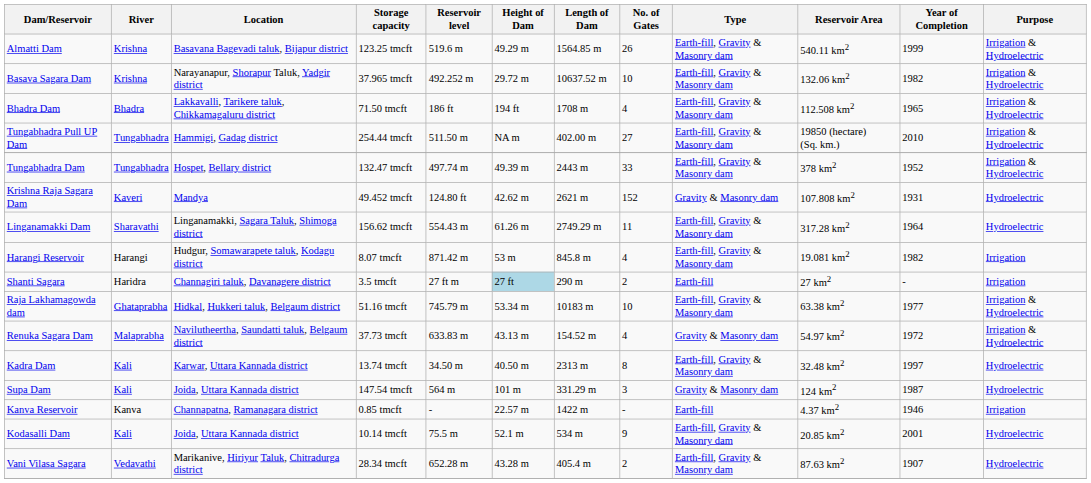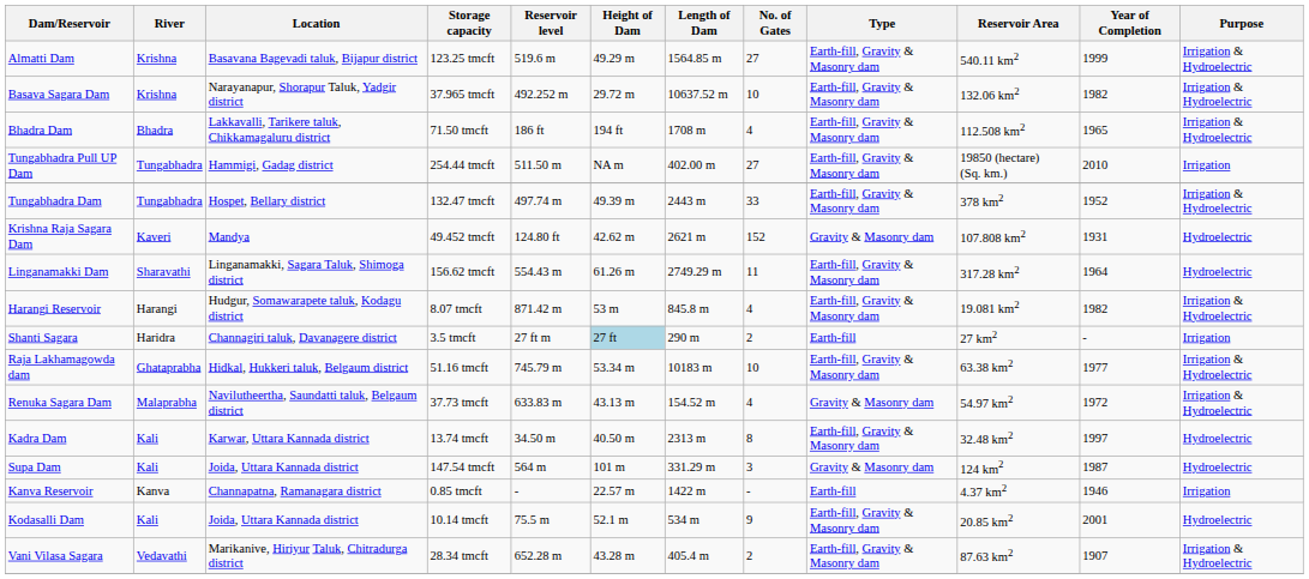 <table class="wikitable sortable" style="font-size: 95%;">
 <tr>
 <th>Dam/Reservoir</th>
 <th>River</th>
 <th>Location</th>
 <th>Storage capacity</th>
 <th>Reservoir level</th>
 <th>Height of Dam</th>
 <th>Length of Dam</th>
 <th>No. of Gates</th>
 <th>Type</th>
 <th>Reservoir Area</th>
 <th>Year of Completion</th>
 <th>Purpose</th>
 </tr>
 <tr>
 <td><a href='#'>Almatti Dam</a></td>
 <td><a href='#'>Krishna</a></td>
 <td><a href='#'>Basavana Bagevadi taluk</a>, <a href='#'>Bijapur district</a></td>
 <td>123.25 tmcft</td>
 <td>519.6 m</td>
 <td>49.29 m</td>
 <td>1564.85 m</td>
-<td>26</td>
+<td>27</td>
 <td><a href='#'>Earth-fill</a>, <a href='#'>Gravity</a> & <a href='#'>Masonry dam</a></td>
 <td>540.11 km<sup>2</sup></td>
 <td>1999</td>
 <td><a href='#'>Irrigation</a> & <a href='#'>Hydroelectric</a></td>
 </tr>
 <tr>
 <td><a href='#'>Basava Sagara Dam</a></td>
 <td><a href='#'>Krishna</a></td>
 <td>Narayanapur, <a href='#'>Shorapur</a> Taluk, <a href='#'>Yadgir district</a></td>
 <td>37.965 tmcft</td>
 <td>492.252 m</td>
 <td>29.72 m</td>
 <td>10637.52 m</td>
 <td>10</td>
 <td><a href='#'>Earth-fill</a>, <a href='#'>Gravity</a> & <a href='#'>Masonry dam</a></td>
 <td>132.06 km<sup>2</sup></td>
 <td>1982</td>
 <td><a href='#'>Irrigation</a> & <a href='#'>Hydroelectric</a></td>
 </tr>
 <tr>
 <td><a href='#'>Bhadra Dam</a></td>
 <td><a href='#'>Bhadra</a></td>
 <td><a href='#'>Lakkavalli</a>, <a href='#'>Tarikere taluk</a>, <a href='#'>Chikkamagaluru district</a></td>
 <td>71.50 tmcft</td>
 <td>186 ft</td>
 <td>194 ft</td>
 <td>1708 m</td>
 <td>4</td>
 <td><a href='#'>Earth-fill</a>, <a href='#'>Gravity</a> & <a href='#'>Masonry dam</a></td>
 <td>112.508 km<sup>2</sup></td>
 <td>1965</td>
 <td><a href='#'>Irrigation</a> & <a href='#'>Hydroelectric</a></td>
 </tr>
 <tr>
 <td><a href='#'>Tungabhadra Pull UP Dam</a></td>
 <td><a href='#'>Tungabhadra</a></td>
 <td><a href='#'>Hammigi</a>, <a href='#'>Gadag district</a></td>
 <td>254.44 tmcft</td>
 <td>511.50 m</td>
 <td>NA m</td>
 <td>402.00 m</td>
 <td>27</td>
 <td><a href='#'>Earth-fill</a>, <a href='#'>Gravity</a> & <a href='#'>Masonry dam</a></td>
 <td>19850 (hectare)  (Sq. km.)</td>
 <td>2010</td>
-<td><a href='#'>Irrigation</a> & <a href='#'>Hydroelectric</a></td>
+<td><a href='#'>Irrigation</a></td>
 </tr>
 <tr>
 </tr>
 <tr>
 <td><a href='#'>Tungabhadra Dam</a></td>
 <td><a href='#'>Tungabhadra</a></td>
 <td><a href='#'>Hospet</a>, <a href='#'>Bellary district</a></td>
 <td>132.47 tmcft</td>
 <td>497.74 m</td>
 <td>49.39 m</td>
 <td>2443 m</td>
 <td>33</td>
 <td><a href='#'>Earth-fill</a>, <a href='#'>Gravity</a> & <a href='#'>Masonry dam</a></td>
 <td>378 km<sup>2</sup></td>
 <td>1952</td>
 <td><a href='#'>Irrigation</a> & <a href='#'>Hydroelectric</a></td>
 </tr>
 <tr>
 <td><a href='#'>Krishna Raja Sagara Dam</a></td>
 <td><a href='#'>Kaveri</a></td>
 <td><a href='#'>Mandya</a></td>
 <td>49.452 tmcft</td>
 <td>124.80 ft</td>
 <td>42.62 m</td>
 <td>2621 m</td>
 <td>152</td>
 <td><a href='#'>Gravity</a> & <a href='#'>Masonry dam</a></td>
 <td>107.808 km<sup>2</sup></td>
 <td>1931</td>
 <td><a href='#'>Hydroelectric</a></td>
 </tr>
 <tr>
 <td><a href='#'>Linganamakki Dam</a></td>
 <td><a href='#'>Sharavathi</a></td>
 <td>Linganamakki, <a href='#'>Sagara Taluk</a>, <a href='#'>Shimoga district</a></td>
 <td>156.62 tmcft</td>
 <td>554.43 m</td>
 <td>61.26 m</td>
 <td>2749.29 m</td>
 <td>11</td>
 <td><a href='#'>Earth-fill</a>, <a href='#'>Gravity</a> & <a href='#'>Masonry dam</a></td>
 <td>317.28 km<sup>2</sup></td>
 <td>1964</td>
 <td><a href='#'>Hydroelectric</a></td>
 </tr>
 <tr>
 <td><a href='#'>Harangi Reservoir</a></td>
 <td>Harangi</td>
 <td>Hudgur, <a href='#'>Somawarapete taluk</a>, <a href='#'>Kodagu district</a></td>
 <td>8.07 tmcft</td>
 <td>871.42 m</td>
 <td>53 m</td>
 <td>845.8 m</td>
 <td>4</td>
 <td><a href='#'>Earth-fill</a>, <a href='#'>Gravity</a> & <a href='#'>Masonry dam</a></td>
 <td>19.081 km<sup>2</sup></td>
 <td>1982</td>
-<td><a href='#'>Irrigation</a></td>
+<td><a href='#'>Irrigation</a> & <a href='#'>Hydroelectric</a></td>
 </tr>
 <tr>
 <td><a href='#'>Shanti Sagara</a></td>
 <td>Haridra</td>
 <td><a href='#'>Channagiri taluk</a>, <a href='#'>Davanagere district</a></td>
 <td>3.5 tmcft</td>
 <td>27 ft m</td>
 <td style="background: lightblue;">27 ft</td>
 <td>290 m</td>
 <td>2</td>
 <td><a href='#'>Earth-fill</a></td>
 <td>27 km<sup>2</sup></td>
 <td>-</td>
 <td><a href='#'>Irrigation</a></td>
 </tr>
 <tr>
 <td><a href='#'>Raja Lakhamagowda dam</a></td>
 <td><a href='#'>Ghataprabha</a></td>
 <td><a href='#'>Hidkal</a>, <a href='#'>Hukkeri taluk</a>, <a href='#'>Belgaum district</a></td>
 <td>51.16 tmcft</td>
 <td>745.79 m</td>
 <td>53.34 m</td>
 <td>10183 m</td>
 <td>10</td>
 <td><a href='#'>Earth-fill</a>, <a href='#'>Gravity</a> & <a href='#'>Masonry dam</a></td>
 <td>63.38 km<sup>2</sup></td>
 <td>1977</td>
 <td><a href='#'>Irrigation</a> & <a href='#'>Hydroelectric</a></td>
 </tr>
 <tr>
 <td><a href='#'>Renuka Sagara Dam</a></td>
 <td><a href='#'>Malaprabha</a></td>
 <td><a href='#'>Navilutheertha</a>, <a href='#'>Saundatti taluk</a>, <a href='#'>Belgaum district</a></td>
 <td>37.73 tmcft</td>
 <td>633.83 m</td>
 <td>43.13 m</td>
 <td>154.52 m</td>
 <td>4</td>
 <td><a href='#'>Gravity</a> & <a href='#'>Masonry dam</a></td>
 <td>54.97 km<sup>2</sup></td>
 <td>1972</td>
 <td><a href='#'>Irrigation</a> & <a href='#'>Hydroelectric</a></td>
 </tr>
 <tr>
 <td><a href='#'>Kadra Dam</a></td>
 <td><a href='#'>Kali</a></td>
 <td><a href='#'>Karwar</a>, <a href='#'>Uttara Kannada district</a></td>
 <td>13.74 tmcft</td>
 <td>34.50 m</td>
 <td>40.50 m</td>
 <td>2313 m</td>
 <td>8</td>
 <td><a href='#'>Earth-fill</a>, <a href='#'>Gravity</a> & <a href='#'>Masonry dam</a></td>
 <td>32.48 km<sup>2</sup></td>
 <td>1997</td>
 <td><a href='#'>Hydroelectric</a></td>
 </tr>
 <tr>
 <td><a href='#'>Supa Dam</a></td>
 <td><a href='#'>Kali</a></td>
 <td><a href='#'>Joida</a>, <a href='#'>Uttara Kannada district</a></td>
 <td>147.54 tmcft</td>
 <td>564 m</td>
 <td>101 m</td>
 <td>331.29 m</td>
 <td>3</td>
 <td><a href='#'>Gravity</a> & <a href='#'>Masonry dam</a></td>
 <td>124 km<sup>2</sup></td>
 <td>1987</td>
 <td><a href='#'>Hydroelectric</a></td>
 </tr>
 <tr>
 <td><a href='#'>Kanva Reservoir</a></td>
 <td>Kanva</td>
 <td><a href='#'>Channapatna</a>, <a href='#'>Ramanagara district</a></td>
 <td>0.85 tmcft</td>
 <td>-</td>
 <td>22.57 m</td>
 <td>1422 m</td>
 <td>-</td>
 <td><a href='#'>Earth-fill</a></td>
 <td>4.37 km<sup>2</sup></td>
 <td>1946</td>
 <td><a href='#'>Irrigation</a></td>
 </tr>
 <tr>
 <td><a href='#'>Kodasalli Dam</a></td>
 <td><a href='#'>Kali</a></td>
 <td><a href='#'>Joida</a>, <a href='#'>Uttara Kannada district</a></td>
 <td>10.14 tmcft</td>
 <td>75.5 m</td>
 <td>52.1 m</td>
 <td>534 m</td>
 <td>9</td>
 <td><a href='#'>Earth-fill</a>, <a href='#'>Gravity</a> & <a href='#'>Masonry dam</a></td>
 <td>20.85 km<sup>2</sup></td>
 <td>2001</td>
 <td><a href='#'>Hydroelectric</a></td>
 </tr>
 <tr>
 <td><a href='#'>Vani Vilasa Sagara</a></td>
 <td><a href='#'>Vedavathi</a></td>
 <td>Marikanive, <a href='#'>Hiriyur</a> <a href='#'>Taluk</a>, <a href='#'>Chitradurga district</a></td>
 <td>28.34 tmcft</td>
 <td>652.28 m</td>
 <td>43.28 m</td>
 <td>405.4 m</td>
 <td>2</td>
 <td><a href='#'>Earth-fill</a>, <a href='#'>Gravity</a> & <a href='#'>Masonry dam</a></td>
 <td>87.63 km<sup>2</sup></td>
 <td>1907</td>
-<td><a href='#'>Hydroelectric</a></td>
+<td><a href='#'>Irrigation</a> & <a href='#'>Hydroelectric</a></td>
 </tr>
 <tr>
 </tr>
 </table>
